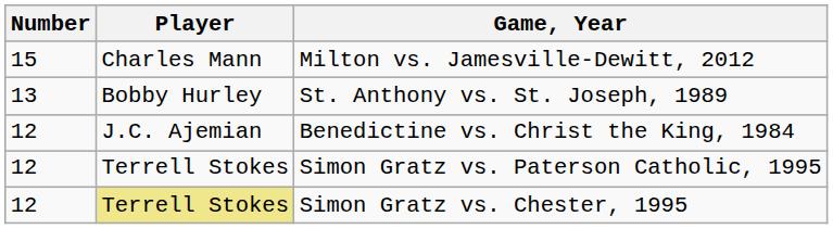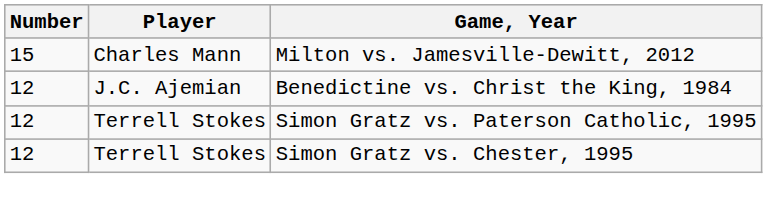 <table class="wikitable">
 <tr>
 <th>Number</th>
 <th>Player</th>
 <th>Game, Year</th>
 </tr>
 <tr>
 <td>15</td>
 <td>Charles Mann</td>
 <td>Milton vs. Jamesville-Dewitt, 2012</td>
-</tr>
-<tr>
-<td>13</td>
-<td>Bobby Hurley</td>
-<td>St. Anthony vs. St. Joseph, 1989</td>
 </tr>
 <tr>
 <td>12</td>
 <td>J.C. Ajemian</td>
 <td>Benedictine vs. Christ the King, 1984</td>
 </tr>
 <tr>
 <td>12</td>
 <td>Terrell Stokes</td>
 <td>Simon Gratz vs. Paterson Catholic, 1995</td>
 </tr>
 <tr>
 <td>12</td>
-<td style="background: khaki;">Terrell Stokes</td>
+<td>Terrell Stokes</td>
 <td>Simon Gratz vs. Chester, 1995</td>
 </tr>
 </table>
